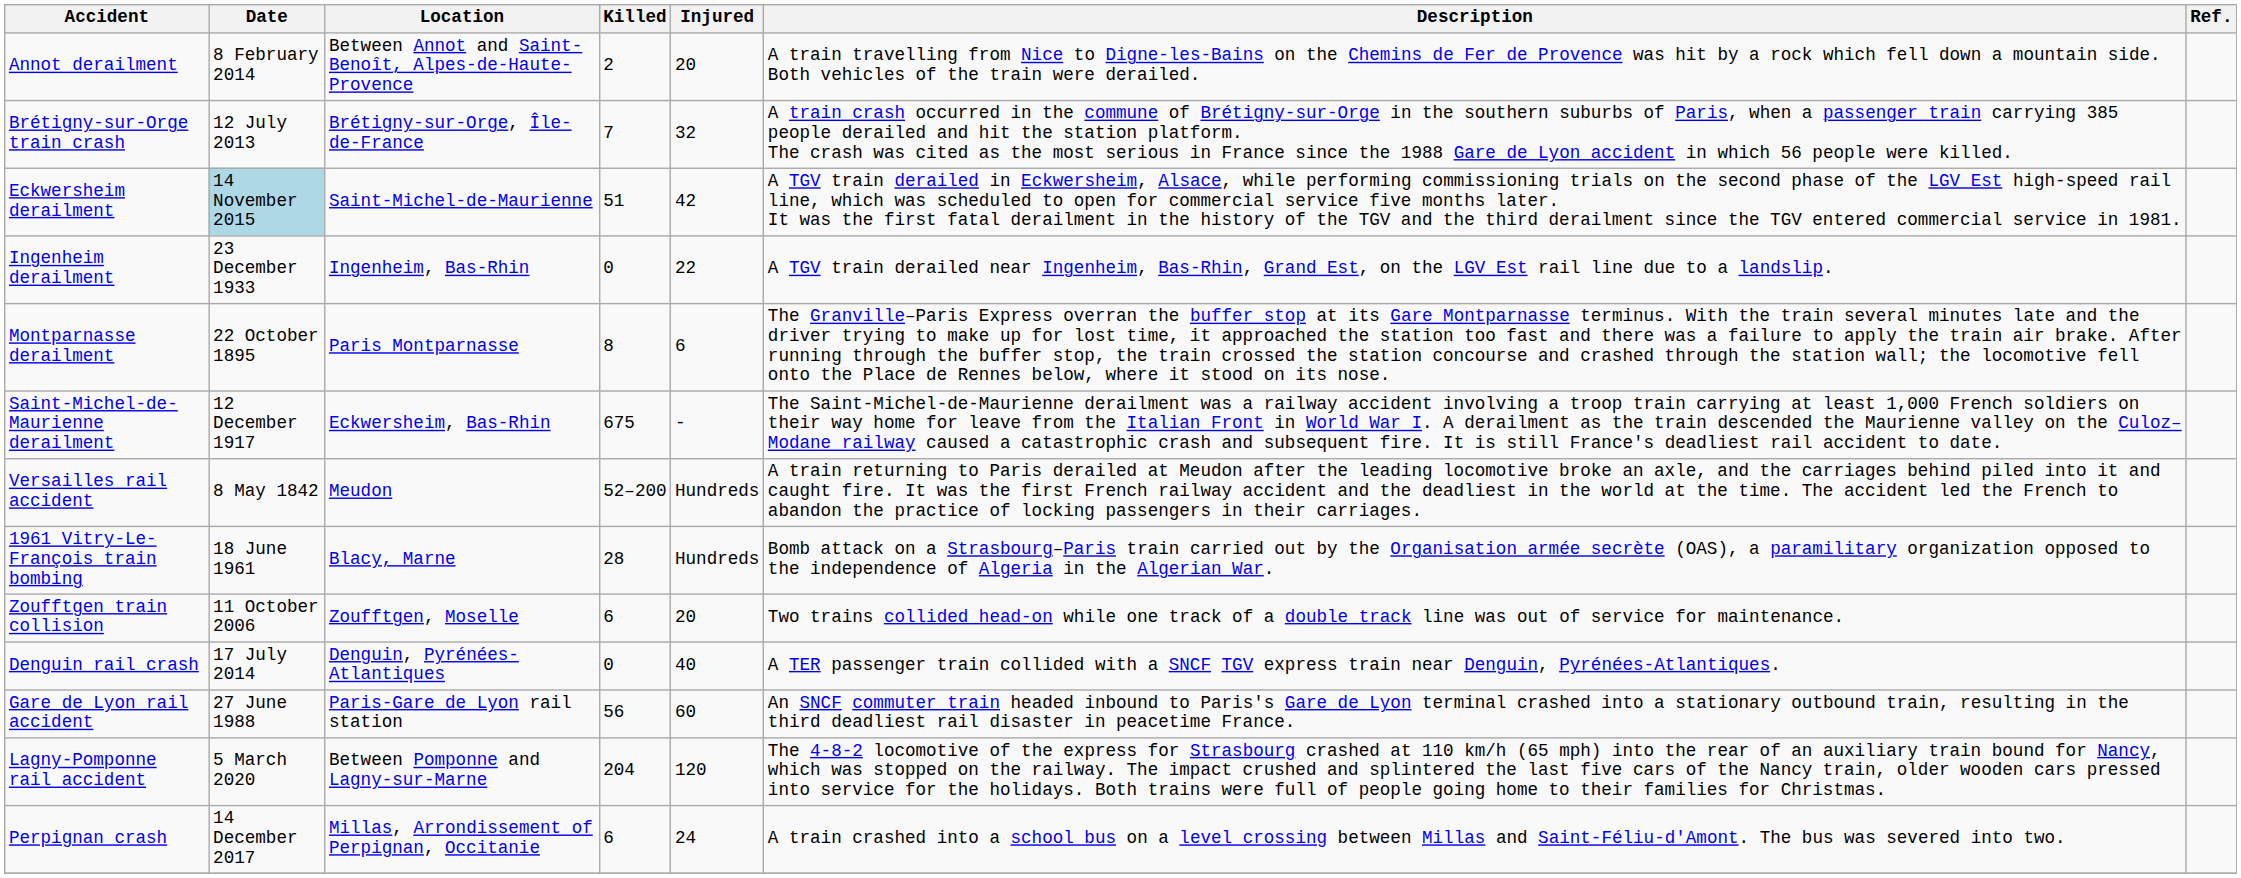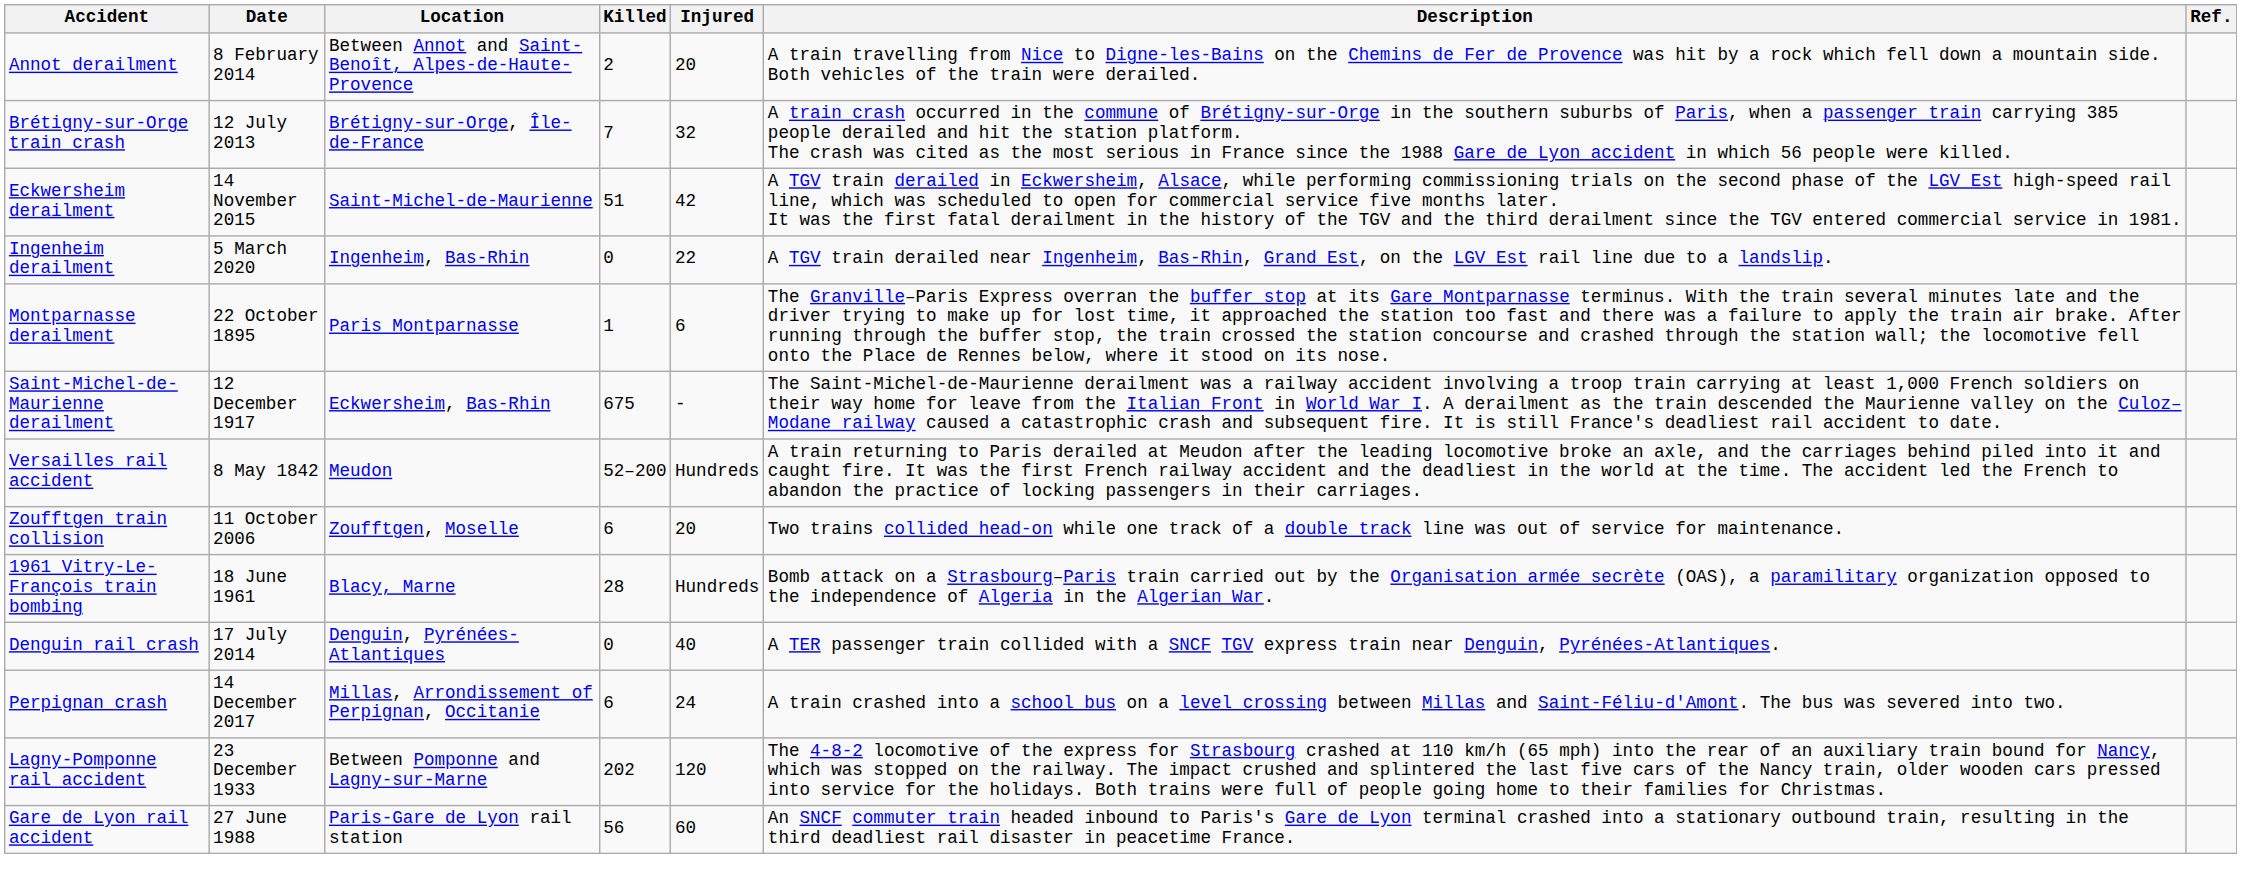 <table class="wikitable sortable" style="width:100%; font-size:96%;">
 <tr>
 <th>Accident</th>
 <th data-sort-type="date">Date</th>
 <th>Location</th>
 <th>Killed</th>
 <th>Injured</th>
 <th>Description</th>
 <th>Ref.</th>
 </tr>
 <tr>
 <td><a href='#'>Annot derailment</a></td>
 <td>8 February 2014</td>
 <td>Between <a href='#'>Annot</a> and <a href='#'>Saint-Benoît, Alpes-de-Haute-Provence</a></td>
 <td>2</td>
 <td>20</td>
 <td>A train travelling from <a href='#'>Nice</a> to <a href='#'>Digne-les-Bains</a> on the <a href='#'>Chemins de Fer de Provence</a> was hit by a rock which fell down a mountain side. Both vehicles of the train were derailed.</td>
 <td></td>
 </tr>
 <tr>
 <td><a href='#'>Brétigny-sur-Orge train crash</a></td>
 <td>12 July 2013</td>
 <td><a href='#'>Brétigny-sur-Orge</a>, <a href='#'>Île-de-France</a></td>
 <td>7</td>
 <td>32</td>
 <td>A <a href='#'>train crash</a> occurred in the <a href='#'>commune</a> of <a href='#'>Brétigny-sur-Orge</a> in the southern suburbs of <a href='#'>Paris</a>, when a <a href='#'>passenger train</a> carrying 385 people derailed and hit the station platform.<br>The crash was cited as the most serious in France since the 1988 <a href='#'>Gare de Lyon accident</a> in which 56 people were killed.</td>
 <td></td>
 </tr>
 <tr>
 <td><a href='#'>Eckwersheim derailment</a></td>
-<td style="background: lightblue;">14 November 2015</td>
+<td>14 November 2015</td>
 <td><a href='#'>Saint-Michel-de-Maurienne</a></td>
 <td>51</td>
 <td>42</td>
 <td>A <a href='#'>TGV</a> train <a href='#'>derailed</a> in <a href='#'>Eckwersheim</a>, <a href='#'>Alsace</a>, while performing commissioning trials on the second phase of the <a href='#'>LGV Est</a> high-speed rail line, which was scheduled to open for commercial service five months later.<br>It was the first fatal derailment in the history of the TGV and the third derailment since the TGV entered commercial service in 1981.</td>
 <td></td>
 </tr>
 <tr>
 <td><a href='#'>Ingenheim derailment</a></td>
-<td>23 December 1933</td>
+<td>5 March 2020</td>
 <td><a href='#'>Ingenheim</a>, <a href='#'>Bas-Rhin</a></td>
 <td>0</td>
 <td>22</td>
 <td>A <a href='#'>TGV</a> train derailed near <a href='#'>Ingenheim</a>, <a href='#'>Bas-Rhin</a>, <a href='#'>Grand Est</a>, on the <a href='#'>LGV Est</a> rail line due to a <a href='#'>landslip</a>.</td>
 <td></td>
 </tr>
 <tr>
 <td><a href='#'>Montparnasse derailment</a></td>
 <td>22 October 1895</td>
 <td><a href='#'>Paris Montparnasse</a></td>
-<td>8</td>
+<td>1</td>
 <td>6</td>
 <td>The <a href='#'>Granville</a>–Paris Express overran the <a href='#'>buffer stop</a> at its <a href='#'>Gare Montparnasse</a> terminus. With the train several minutes late and the driver trying to make up for lost time, it approached the station too fast and there was a failure to apply the train air brake. After running through the buffer stop, the train crossed the station concourse and crashed through the station wall; the locomotive fell onto the Place de Rennes below, where it stood on its nose.</td>
 <td></td>
 </tr>
 <tr>
 <td><a href='#'>Saint-Michel-de-Maurienne derailment</a></td>
 <td>12 December 1917</td>
 <td><a href='#'>Eckwersheim</a>, <a href='#'>Bas-Rhin</a></td>
 <td>675</td>
 <td>-</td>
 <td>The Saint-Michel-de-Maurienne derailment was a railway accident involving a troop train carrying at least 1,000 French soldiers on their way home for leave from the <a href='#'>Italian Front</a> in <a href='#'>World War I</a>. A derailment as the train descended the Maurienne valley on the <a href='#'>Culoz–Modane railway</a> caused a catastrophic crash and subsequent fire. It is still France's deadliest rail accident to date.</td>
 <td></td>
 </tr>
 <tr>
 <td><a href='#'>Versailles rail accident</a></td>
 <td>8 May 1842</td>
 <td><a href='#'>Meudon</a></td>
 <td>52–200</td>
 <td>Hundreds</td>
 <td>A train returning to Paris derailed at Meudon after the leading locomotive broke an axle, and the carriages behind piled into it and caught fire. It was the first French railway accident and the deadliest in the world at the time. The accident led the French to abandon the practice of locking passengers in their carriages.</td>
 <td></td>
 </tr>
 <tr>
+<td><a href='#'>Zoufftgen train collision</a></td>
+<td>11 October 2006</td>
+<td><a href='#'>Zoufftgen</a>, <a href='#'>Moselle</a></td>
+<td>6</td>
+<td>20</td>
+<td>Two trains <a href='#'>collided head-on</a> while one track of a <a href='#'>double track</a> line was out of service for maintenance.</td>
+<td></td>
+</tr>
+<tr>
 <td><a href='#'>1961 Vitry-Le-François train bombing</a></td>
 <td>18 June 1961</td>
 <td><a href='#'>Blacy, Marne</a></td>
 <td>28</td>
 <td>Hundreds</td>
 <td>Bomb attack on a <a href='#'>Strasbourg</a>–<a href='#'>Paris</a> train carried out by the <a href='#'>Organisation armée secrète</a> (OAS), a <a href='#'>paramilitary</a> organization opposed to the independence of <a href='#'>Algeria</a> in the <a href='#'>Algerian War</a>.</td>
-<td></td>
-</tr>
-<tr>
-<td><a href='#'>Zoufftgen train collision</a></td>
-<td>11 October 2006</td>
-<td><a href='#'>Zoufftgen</a>, <a href='#'>Moselle</a></td>
-<td>6</td>
-<td>20</td>
-<td>Two trains <a href='#'>collided head-on</a> while one track of a <a href='#'>double track</a> line was out of service for maintenance.</td>
 <td></td>
 </tr>
 <tr>
 <td><a href='#'>Denguin rail crash</a></td>
 <td>17 July 2014</td>
 <td><a href='#'>Denguin</a>, <a href='#'>Pyrénées-Atlantiques</a></td>
 <td>0</td>
 <td>40</td>
 <td>A <a href='#'>TER</a> passenger train collided with a <a href='#'>SNCF</a> <a href='#'>TGV</a> express train near <a href='#'>Denguin</a>, <a href='#'>Pyrénées-Atlantiques</a>.</td>
 <td></td>
 </tr>
 <tr>
+<td><a href='#'>Perpignan crash</a></td>
+<td>14 December 2017</td>
+<td><a href='#'>Millas</a>, <a href='#'>Arrondissement of Perpignan</a>, <a href='#'>Occitanie</a></td>
+<td>6</td>
+<td>24</td>
+<td>A train crashed into a <a href='#'>school bus</a> on a <a href='#'>level crossing</a> between <a href='#'>Millas</a> and <a href='#'>Saint-Féliu-d'Amont</a>. The bus was severed into two.</td>
+<td></td>
+</tr>
+<tr>
+<td><a href='#'>Lagny-Pomponne rail accident</a></td>
+<td>23 December 1933</td>
+<td>Between <a href='#'>Pomponne</a> and <a href='#'>Lagny-sur-Marne</a></td>
+<td>202</td>
+<td>120</td>
+<td>The <a href='#'>4-8-2</a> locomotive of the express for <a href='#'>Strasbourg</a> crashed at 110 km/h (65 mph) into the rear of an auxiliary train bound for <a href='#'>Nancy</a>, which was stopped on the railway. The impact crushed and splintered the last five cars of the Nancy train, older wooden cars pressed into service for the holidays. Both trains were full of people going home to their families for Christmas.</td>
+<td></td>
+</tr>
+<tr>
 <td><a href='#'>Gare de Lyon rail accident</a></td>
 <td>27 June 1988</td>
 <td><a href='#'>Paris-Gare de Lyon</a> rail station</td>
 <td>56</td>
 <td>60</td>
 <td>An <a href='#'>SNCF</a> <a href='#'>commuter train</a> headed inbound to Paris's <a href='#'>Gare de Lyon</a> terminal crashed into a stationary outbound train, resulting in the third deadliest rail disaster in peacetime France.</td>
 <td></td>
 </tr>
 <tr>
-<td><a href='#'>Lagny-Pomponne rail accident</a></td>
-<td>5 March 2020</td>
-<td>Between <a href='#'>Pomponne</a> and <a href='#'>Lagny-sur-Marne</a></td>
-<td>204</td>
-<td>120</td>
-<td>The <a href='#'>4-8-2</a> locomotive of the express for <a href='#'>Strasbourg</a> crashed at 110 km/h (65 mph) into the rear of an auxiliary train bound for <a href='#'>Nancy</a>, which was stopped on the railway. The impact crushed and splintered the last five cars of the Nancy train, older wooden cars pressed into service for the holidays. Both trains were full of people going home to their families for Christmas.</td>
-<td></td>
-</tr>
-<tr>
-<td><a href='#'>Perpignan crash</a></td>
-<td>14 December 2017</td>
-<td><a href='#'>Millas</a>, <a href='#'>Arrondissement of Perpignan</a>, <a href='#'>Occitanie</a></td>
-<td>6</td>
-<td>24</td>
-<td>A train crashed into a <a href='#'>school bus</a> on a <a href='#'>level crossing</a> between <a href='#'>Millas</a> and <a href='#'>Saint-Féliu-d'Amont</a>. The bus was severed into two.</td>
-<td></td>
-</tr>
-<tr>
 </tr>
 </table>
